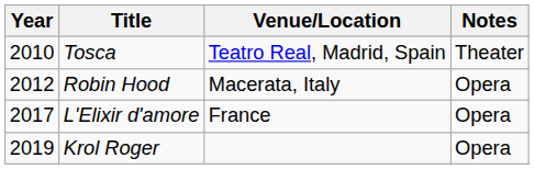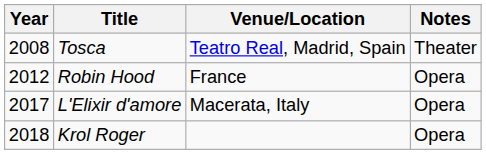 <table class="wikitable">
 <tr>
 <th>Year</th>
 <th>Title</th>
 <th>Venue/Location</th>
 <th>Notes</th>
 </tr>
 <tr>
-<td>2010</td>
+<td>2008</td>
 <td><em>Tosca</em></td>
 <td><a href='#'>Teatro Real</a>, Madrid, Spain</td>
 <td>Theater</td>
 </tr>
 <tr>
 <td>2012</td>
 <td><em>Robin Hood</em></td>
-<td>Macerata, Italy</td>
+<td>France</td>
 <td>Opera</td>
 </tr>
 <tr>
 <td>2017</td>
 <td><em>L'Elixir d'amore</em></td>
-<td>France</td>
+<td>Macerata, Italy</td>
 <td>Opera</td>
 </tr>
 <tr>
-<td>2019</td>
+<td>2018</td>
 <td><em>Krol Roger</em></td>
 <td></td>
 <td>Opera</td>
 </tr>
 </table>
